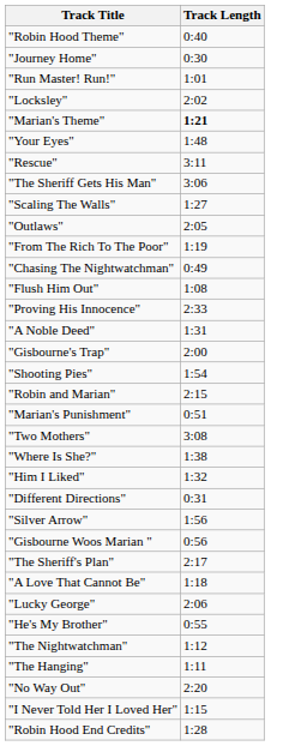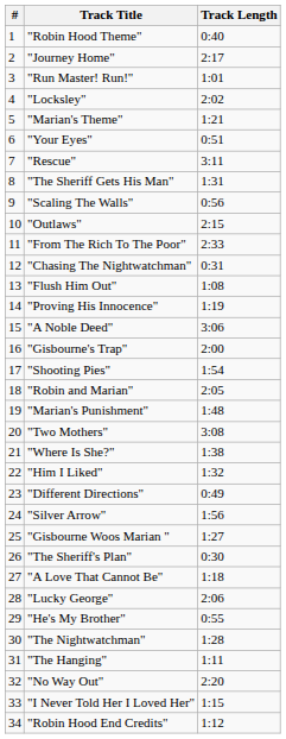 <table class="wikitable">
 <tr>
+<th>#</th>
 <th>Track Title</th>
 <th>Track Length</th>
 </tr>
 <tr>
+<td>1</td>
 <td>"Robin Hood Theme"</td>
 <td>0:40</td>
 </tr>
 <tr>
+<td>2</td>
 <td>"Journey Home"</td>
-<td>0:30</td>
+<td>2:17</td>
 </tr>
 <tr>
+<td>3</td>
 <td>"Run Master! Run!"</td>
 <td>1:01</td>
 </tr>
 <tr>
+<td>4</td>
 <td>"Locksley"</td>
 <td>2:02</td>
 </tr>
 <tr>
+<td>5</td>
 <td>"Marian's Theme"</td>
-<td><strong>1:21</strong></td>
+<td>1:21</td>
 </tr>
 <tr>
+<td>6</td>
 <td>"Your Eyes"</td>
-<td>1:48</td>
+<td>0:51</td>
 </tr>
 <tr>
+<td>7</td>
 <td>"Rescue"</td>
 <td>3:11</td>
 </tr>
 <tr>
+<td>8</td>
 <td>"The Sheriff Gets His Man"</td>
-<td>3:06</td>
+<td>1:31</td>
 </tr>
 <tr>
+<td>9</td>
 <td>"Scaling The Walls"</td>
-<td>1:27</td>
+<td>0:56</td>
 </tr>
 <tr>
+<td>10</td>
 <td>"Outlaws"</td>
-<td>2:05</td>
+<td>2:15</td>
 </tr>
 <tr>
+<td>11</td>
 <td>"From The Rich To The Poor"</td>
-<td>1:19</td>
+<td>2:33</td>
 </tr>
 <tr>
+<td>12</td>
 <td>"Chasing The Nightwatchman"</td>
-<td>0:49</td>
+<td>0:31</td>
 </tr>
 <tr>
+<td>13</td>
 <td>"Flush Him Out"</td>
 <td>1:08</td>
 </tr>
 <tr>
+<td>14</td>
 <td>"Proving His Innocence"</td>
-<td>2:33</td>
+<td>1:19</td>
 </tr>
 <tr>
+<td>15</td>
 <td>"A Noble Deed"</td>
-<td>1:31</td>
+<td>3:06</td>
 </tr>
 <tr>
+<td>16</td>
 <td>"Gisbourne's Trap"</td>
 <td>2:00</td>
 </tr>
 <tr>
+<td>17</td>
 <td>"Shooting Pies"</td>
 <td>1:54</td>
 </tr>
 <tr>
+<td>18</td>
 <td>"Robin and Marian"</td>
-<td>2:15</td>
+<td>2:05</td>
 </tr>
 <tr>
+<td>19</td>
 <td>"Marian's Punishment"</td>
-<td>0:51</td>
+<td>1:48</td>
 </tr>
 <tr>
+<td>20</td>
 <td>"Two Mothers"</td>
 <td>3:08</td>
 </tr>
 <tr>
+<td>21</td>
 <td>"Where Is She?"</td>
 <td>1:38</td>
 </tr>
 <tr>
+<td>22</td>
 <td>"Him I Liked"</td>
 <td>1:32</td>
 </tr>
 <tr>
+<td>23</td>
 <td>"Different Directions"</td>
-<td>0:31</td>
+<td>0:49</td>
 </tr>
 <tr>
+<td>24</td>
 <td>"Silver Arrow"</td>
 <td>1:56</td>
 </tr>
 <tr>
+<td>25</td>
 <td>"Gisbourne Woos Marian "</td>
-<td>0:56</td>
+<td>1:27</td>
 </tr>
 <tr>
+<td>26</td>
 <td>"The Sheriff's Plan"</td>
-<td>2:17</td>
+<td>0:30</td>
 </tr>
 <tr>
+<td>27</td>
 <td>"A Love That Cannot Be"</td>
 <td>1:18</td>
 </tr>
 <tr>
+<td>28</td>
 <td>"Lucky George"</td>
 <td>2:06</td>
 </tr>
 <tr>
+<td>29</td>
 <td>"He's My Brother"</td>
 <td>0:55</td>
 </tr>
 <tr>
+<td>30</td>
 <td>"The Nightwatchman"</td>
-<td>1:12</td>
+<td>1:28</td>
 </tr>
 <tr>
+<td>31</td>
 <td>"The Hanging"</td>
 <td>1:11</td>
 </tr>
 <tr>
+<td>32</td>
 <td>"No Way Out"</td>
 <td>2:20</td>
 </tr>
 <tr>
+<td>33</td>
 <td>"I Never Told Her I Loved Her"</td>
 <td>1:15</td>
 </tr>
 <tr>
+<td>34</td>
 <td>"Robin Hood End Credits"</td>
-<td>1:28</td>
+<td>1:12</td>
 </tr>
 </table>
